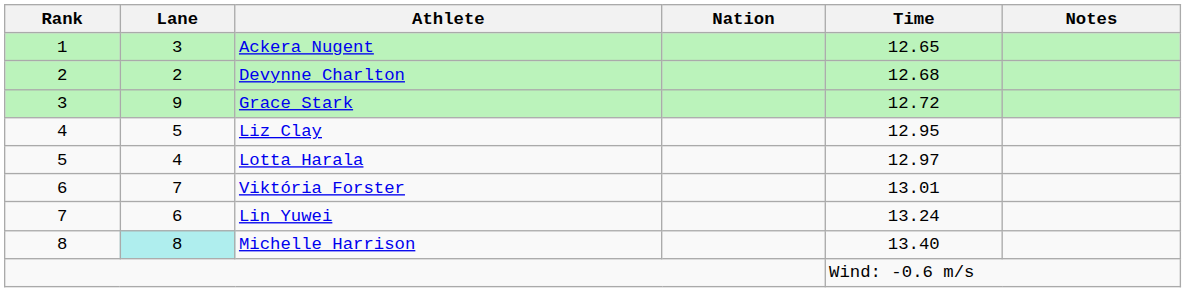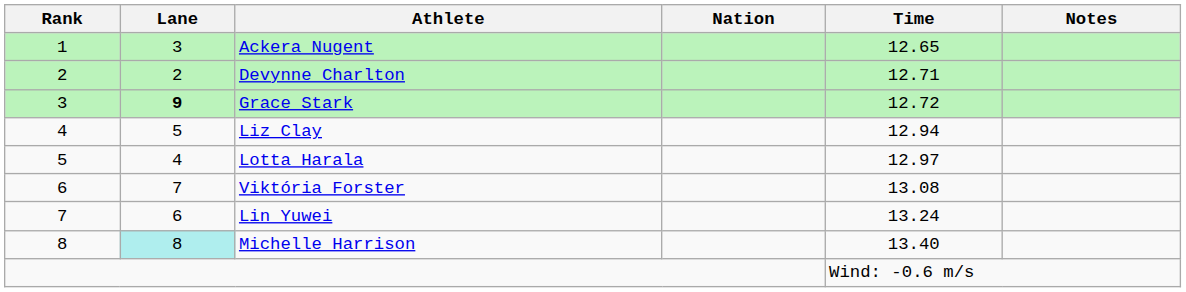 <table class="wikitable sortable" style="text-align:center;width: 70%;">
 <tr>
 <th>Rank</th>
 <th>Lane</th>
 <th>Athlete</th>
 <th>Nation</th>
 <th>Time</th>
 <th>Notes</th>
 </tr>
 <tr bgcolor="#bbf3bb">
 <td>1</td>
 <td>3</td>
 <td align=left><a href='#'>Ackera Nugent</a></td>
 <td align=left></td>
 <td>12.65</td>
 <td></td>
 </tr>
 <tr bgcolor="#bbf3bb">
 <td>2</td>
 <td>2</td>
 <td align=left><a href='#'>Devynne Charlton</a></td>
 <td align=left></td>
-<td>12.68</td>
+<td>12.71</td>
 <td></td>
 </tr>
 <tr bgcolor="#bbf3bb">
 <td>3</td>
-<td>9</td>
+<td><strong>9</strong></td>
 <td align=left><a href='#'>Grace Stark</a></td>
 <td align=left></td>
 <td>12.72</td>
 <td></td>
 </tr>
 <tr>
 <td>4</td>
 <td>5</td>
 <td align=left><a href='#'>Liz Clay</a></td>
 <td align=left></td>
-<td>12.95</td>
+<td>12.94</td>
 <td></td>
 </tr>
 <tr>
 <td>5</td>
 <td>4</td>
 <td align=left><a href='#'>Lotta Harala</a></td>
 <td align=left></td>
 <td>12.97</td>
 <td></td>
 </tr>
 <tr>
 <td>6</td>
 <td>7</td>
 <td align=left><a href='#'>Viktória Forster</a></td>
 <td align=left></td>
-<td>13.01</td>
+<td>13.08</td>
 <td></td>
 </tr>
 <tr>
 <td>7</td>
 <td>6</td>
 <td align=left><a href='#'>Lin Yuwei</a></td>
 <td align=left></td>
 <td>13.24</td>
 <td></td>
 </tr>
 <tr>
 <td>8</td>
 <td style="background: paleturquoise;">8</td>
 <td align=left><a href='#'>Michelle Harrison</a></td>
 <td align=left></td>
 <td>13.40</td>
 <td></td>
 </tr>
 <tr class="sortbottom">
 <td colspan="4"></td>
 <td colspan="2" style="text-align:left;">Wind: -0.6 m/s</td>
 </tr>
 </table>
